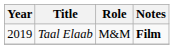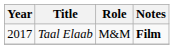 <table class="wikitable sortable">
 <tr>
 <th>Year</th>
 <th>Title</th>
 <th>Role</th>
 <th>Notes</th>
 </tr>
 <tr>
-<td>2019</td>
+<td>2017</td>
 <td><em>Taal Elaab</em></td>
 <td>M&M</td>
 <td><strong>Film</strong></td>
 </tr>
 <tr>
 </tr>
 </table>
